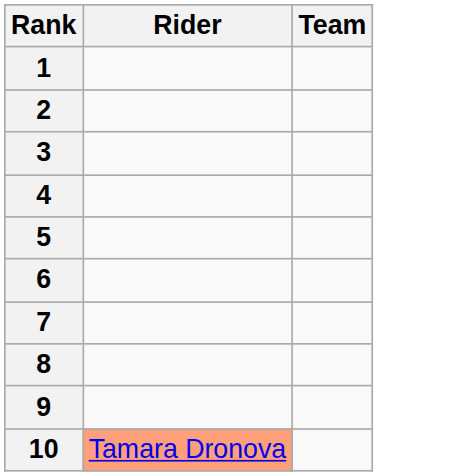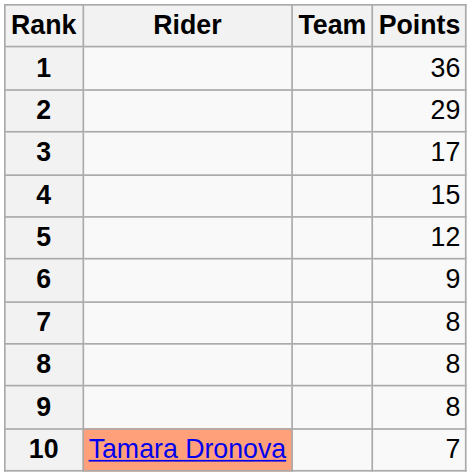 <table class="wikitable">
 <tr>
 <th scope="col">Rank</th>
 <th scope="col">Rider</th>
 <th scope="col">Team</th>
+<th scope="col">Points</th>
 </tr>
 <tr>
 <th scope="row">1</th>
 <td> </td>
 <td></td>
+<td style="text-align:right;">36</td>
 </tr>
 <tr>
 <th scope="row">2</th>
 <td></td>
 <td></td>
+<td style="text-align:right;">29</td>
 </tr>
 <tr>
 <th scope="row">3</th>
 <td></td>
 <td></td>
+<td style="text-align:right;">17</td>
 </tr>
 <tr>
 <th scope="row">4</th>
 <td></td>
 <td></td>
+<td style="text-align:right;">15</td>
 </tr>
 <tr>
 <th scope="row">5</th>
 <td></td>
 <td></td>
+<td style="text-align:right;">12</td>
 </tr>
 <tr>
 <th scope="row">6</th>
 <td></td>
 <td></td>
+<td style="text-align:right;">9</td>
 </tr>
 <tr>
 <th scope="row">7</th>
 <td></td>
 <td></td>
+<td style="text-align:right;">8</td>
 </tr>
 <tr>
 <th scope="row">8</th>
 <td></td>
 <td></td>
+<td style="text-align:right;">8</td>
 </tr>
 <tr>
 <th scope="row">9</th>
 <td></td>
 <td></td>
+<td style="text-align:right;">8</td>
 </tr>
 <tr>
 <th scope="row">10</th>
 <td style="background: lightsalmon;"> <a href='#'>Tamara Dronova</a></td>
 <td></td>
+<td style="text-align:right;">7</td>
 </tr>
 </table>
